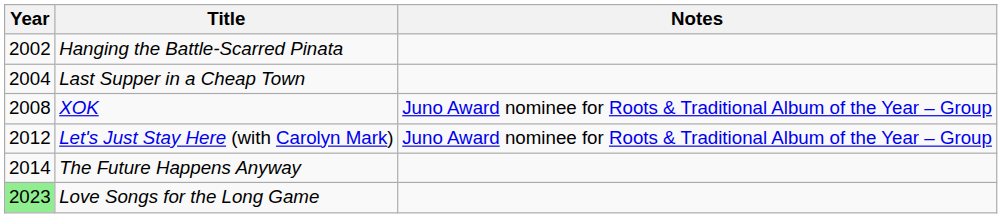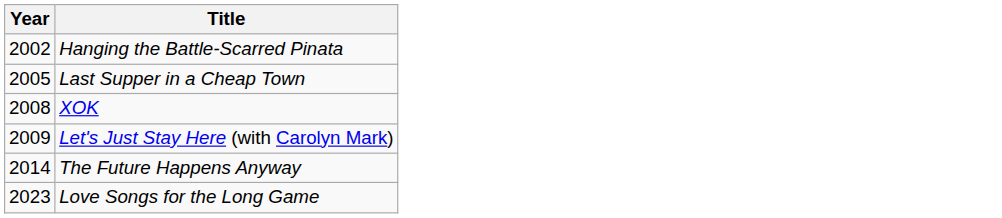 <table class="wikitable">
 <tr>
 <th>Year</th>
 <th>Title</th>
-<th>Notes</th>
 </tr>
 <tr>
 <td>2002</td>
 <td><em>Hanging the Battle-Scarred Pinata</em></td>
-<td></td>
 </tr>
 <tr>
-<td>2004</td>
+<td>2005</td>
 <td><em>Last Supper in a Cheap Town</em></td>
-<td></td>
 </tr>
 <tr>
 <td>2008</td>
 <td><em><a href='#'>XOK</a></em></td>
-<td><a href='#'>Juno Award</a> nominee for <a href='#'>Roots & Traditional Album of the Year – Group</a></td>
 </tr>
 <tr>
-<td>2012</td>
+<td>2009</td>
 <td><em><a href='#'>Let's Just Stay Here</a></em> (with <a href='#'>Carolyn Mark</a>)</td>
-<td><a href='#'>Juno Award</a> nominee for <a href='#'>Roots & Traditional Album of the Year – Group</a></td>
 </tr>
 <tr>
 <td>2014</td>
 <td><em>The Future Happens Anyway</em></td>
-<td></td>
 </tr>
 <tr>
-<td style="background: lightgreen;">2023</td>
+<td>2023</td>
 <td><em>Love Songs for the Long Game</em></td>
-<td></td>
 </tr>
 </table>
